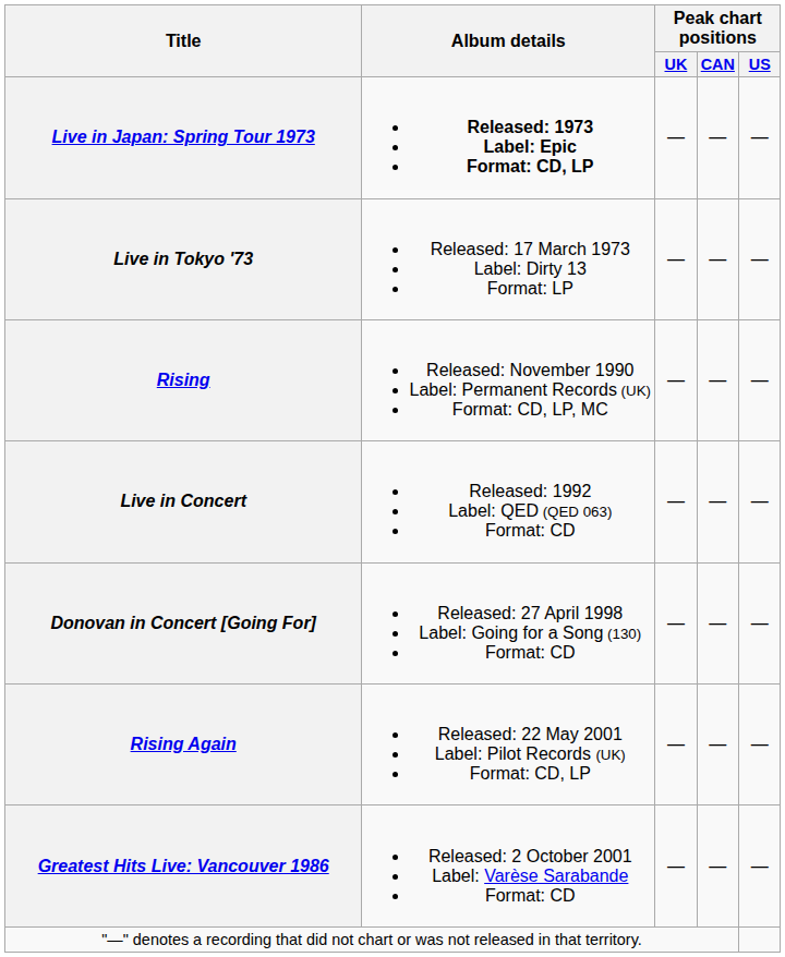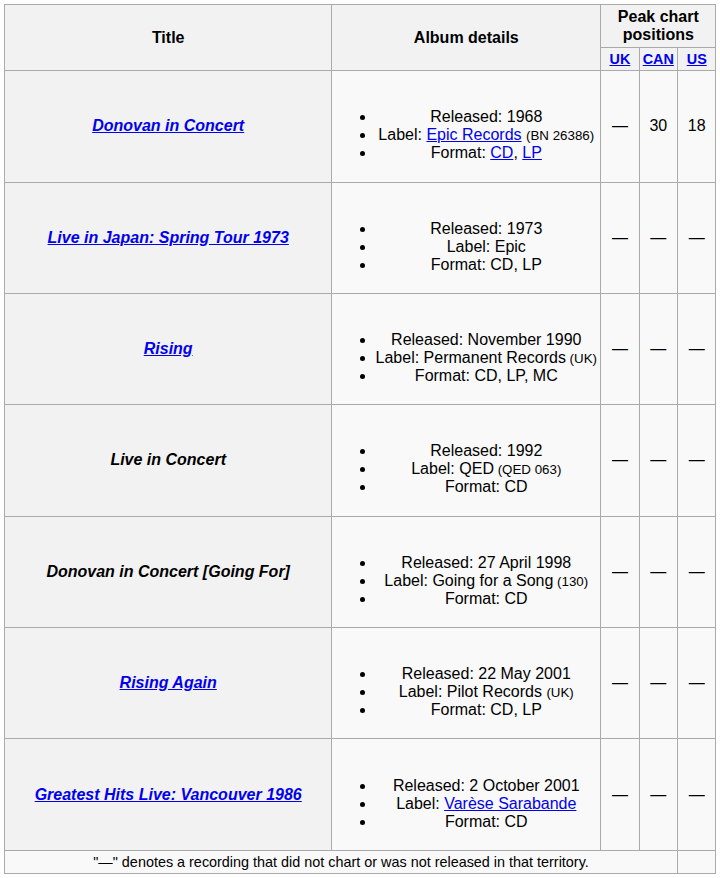 <table class="wikitable plainrowheaders" style="text-align:center;">
 <tr>
 <th scope="col" rowspan="2" style="width:20em;">Title</th>
 <th scope="col" rowspan="2">Album details</th>
 <th colspan="3">Peak chart positions</th>
 </tr>
 <tr>
 <th scope="col" style="width:2.2em;font-size:90%;"><a href='#'>UK</a><br></th>
 <th scope="col" style="width:2.2em;font-size:90%;"><a href='#'>CAN</a><br></th>
 <th scope="col" style="width:2.2em;font-size:90%;"><a href='#'>US</a><br></th>
 </tr>
 <tr>
-<th scope="row"><em><a href='#'>Live in Japan: Spring Tour 1973</a></em></th>
-<td><strong><br><ul><li>Released: 1973</li><li>Label: Epic</li><li>Format: CD, LP</li></ul></strong></td>
+<th scope="row"><em><a href='#'>Donovan in Concert</a></em></th>
+<td><br><ul><li>Released: 1968</li><li>Label: <a href='#'>Epic Records</a> <small>(BN 26386)</small></li><li>Format: <a href='#'>CD</a>, <a href='#'>LP</a></li></ul></td>
 <td>—</td>
-<td>—</td>
-<td>—</td>
+<td>30</td>
+<td>18</td>
 </tr>
 <tr>
-<th scope="row"><em>Live in Tokyo '73</em></th>
-<td><br><ul><li>Released: 17 March 1973</li><li>Label: Dirty 13</li><li>Format: LP</li></ul></td>
+<th scope="row"><em><a href='#'>Live in Japan: Spring Tour 1973</a></em></th>
+<td><br><ul><li>Released: 1973</li><li>Label: Epic</li><li>Format: CD, LP</li></ul></td>
 <td>—</td>
 <td>—</td>
 <td>—</td>
 </tr>
 <tr>
 <th scope="row"><em><a href='#'>Rising</a></em></th>
 <td><br><ul><li>Released: November 1990</li><li>Label: Permanent Records<small> (UK)</small></li><li>Format: CD, LP, MC</li></ul></td>
 <td>—</td>
 <td>—</td>
 <td>—</td>
 </tr>
 <tr>
 <th scope="row"><em>Live in Concert</em></th>
 <td><br><ul><li>Released: 1992</li><li>Label: QED<small> (QED 063)</small></li><li>Format: CD</li></ul></td>
 <td>—</td>
 <td>—</td>
 <td>—</td>
 </tr>
 <tr>
 <th scope="row"><em>Donovan in Concert [Going For]</em></th>
 <td><br><ul><li>Released: 27 April 1998</li><li>Label: Going for a Song<small> (130)</small></li><li>Format: CD</li></ul></td>
 <td>—</td>
 <td>—</td>
 <td>—</td>
 </tr>
 <tr>
 <th scope="row"><em><a href='#'>Rising Again</a></em></th>
 <td><br><ul><li>Released: 22 May 2001</li><li>Label: Pilot Records <small>(UK)</small></li><li>Format: CD, LP</li></ul></td>
 <td>—</td>
 <td>—</td>
 <td>—</td>
 </tr>
 <tr>
 <th scope="row"><em><a href='#'>Greatest Hits Live: Vancouver 1986</a></em></th>
 <td><br><ul><li>Released: 2 October 2001</li><li>Label: <a href='#'>Varèse Sarabande</a></li><li>Format: CD</li></ul></td>
 <td>—</td>
 <td>—</td>
 <td>—</td>
 </tr>
 <tr>
 <td colspan="4" style="font-size:90%">"—" denotes a recording that did not chart or was not released in that territory.</td>
 </tr>
 </table>
